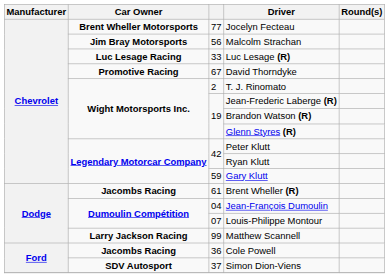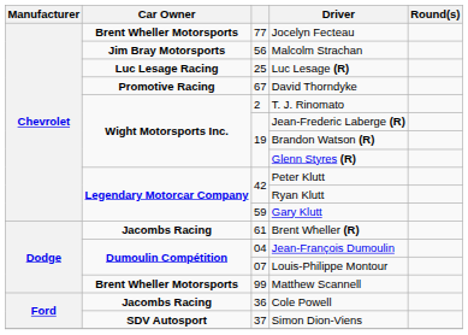 <table class="wikitable" style="font-size: 95%;">
 <tr>
 <th>Manufacturer</th>
 <th>Car Owner</th>
 <th></th>
 <th>Driver</th>
 <th>Round(s)</th>
 </tr>
 <tr>
 <th rowspan="11"><a href='#'>Chevrolet</a></th>
 <td style="text-align:center;"><strong>Brent Wheller Motorsports</strong></td>
 <td>77</td>
 <td>Jocelyn Fecteau</td>
 <td></td>
 </tr>
 <tr>
 <td style="text-align:center;"><strong>Jim Bray Motorsports</strong></td>
 <td>56</td>
 <td>Malcolm Strachan</td>
 <td></td>
 </tr>
 <tr>
 <td style="text-align:center;"><strong>Luc Lesage Racing</strong></td>
-<td>33</td>
+<td>25</td>
 <td>Luc Lesage <strong>(R)</strong></td>
 <td></td>
 </tr>
 <tr>
 <td style="text-align:center;"><strong>Promotive Racing</strong></td>
 <td>67</td>
 <td>David Thorndyke</td>
 <td></td>
 </tr>
 <tr>
 <td rowspan="4" style="text-align:center;"><strong>Wight Motorsports Inc.</strong></td>
 <td>2</td>
 <td>T. J. Rinomato</td>
 <td></td>
 </tr>
 <tr>
 <td rowspan="3">19</td>
 <td>Jean-Frederic Laberge <strong>(R)</strong></td>
 <td></td>
 </tr>
 <tr>
 <td>Brandon Watson <strong>(R)</strong></td>
 <td></td>
 </tr>
 <tr>
 <td><a href='#'>Glenn Styres</a> <strong>(R)</strong></td>
 <td></td>
 </tr>
 <tr>
 <td rowspan="3" style="text-align:center;"><strong><a href='#'>Legendary Motorcar Company</a></strong></td>
 <td rowspan="2">42</td>
 <td>Peter Klutt</td>
 <td></td>
 </tr>
 <tr>
 <td>Ryan Klutt</td>
 <td></td>
 </tr>
 <tr>
 <td>59</td>
 <td><a href='#'>Gary Klutt</a></td>
 <td></td>
 </tr>
 <tr>
 <th rowspan="4"><a href='#'>Dodge</a></th>
 <td style="text-align:center;"><strong>Jacombs Racing</strong></td>
 <td>61</td>
 <td>Brent Wheller <strong>(R)</strong></td>
 <td></td>
 </tr>
 <tr>
 <td rowspan="2" style="text-align:center;"><strong><a href='#'>Dumoulin Compétition</a></strong></td>
 <td>04</td>
 <td><a href='#'>Jean-François Dumoulin</a></td>
 <td></td>
 </tr>
 <tr>
 <td>07</td>
 <td>Louis-Philippe Montour</td>
 <td></td>
 </tr>
 <tr>
-<td style="text-align:center;"><strong>Larry Jackson Racing</strong></td>
+<td style="text-align:center;"><strong>Brent Wheller Motorsports</strong></td>
 <td>99</td>
 <td>Matthew Scannell</td>
 <td></td>
 </tr>
 <tr>
 <th rowspan="2"><a href='#'>Ford</a></th>
 <td style="text-align:center;"><strong>Jacombs Racing</strong></td>
 <td>36</td>
 <td>Cole Powell</td>
 <td></td>
 </tr>
 <tr>
 <td style="text-align:center;"><strong>SDV Autosport</strong></td>
 <td>37</td>
 <td>Simon Dion-Viens</td>
 <td></td>
 </tr>
 <tr>
 </tr>
 </table>
